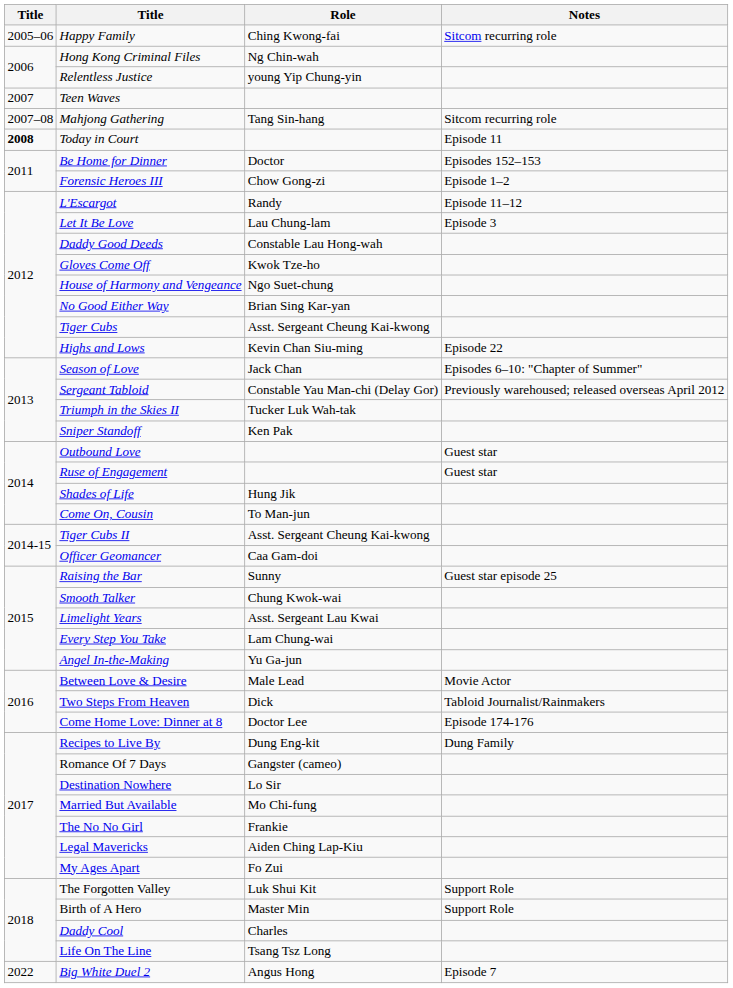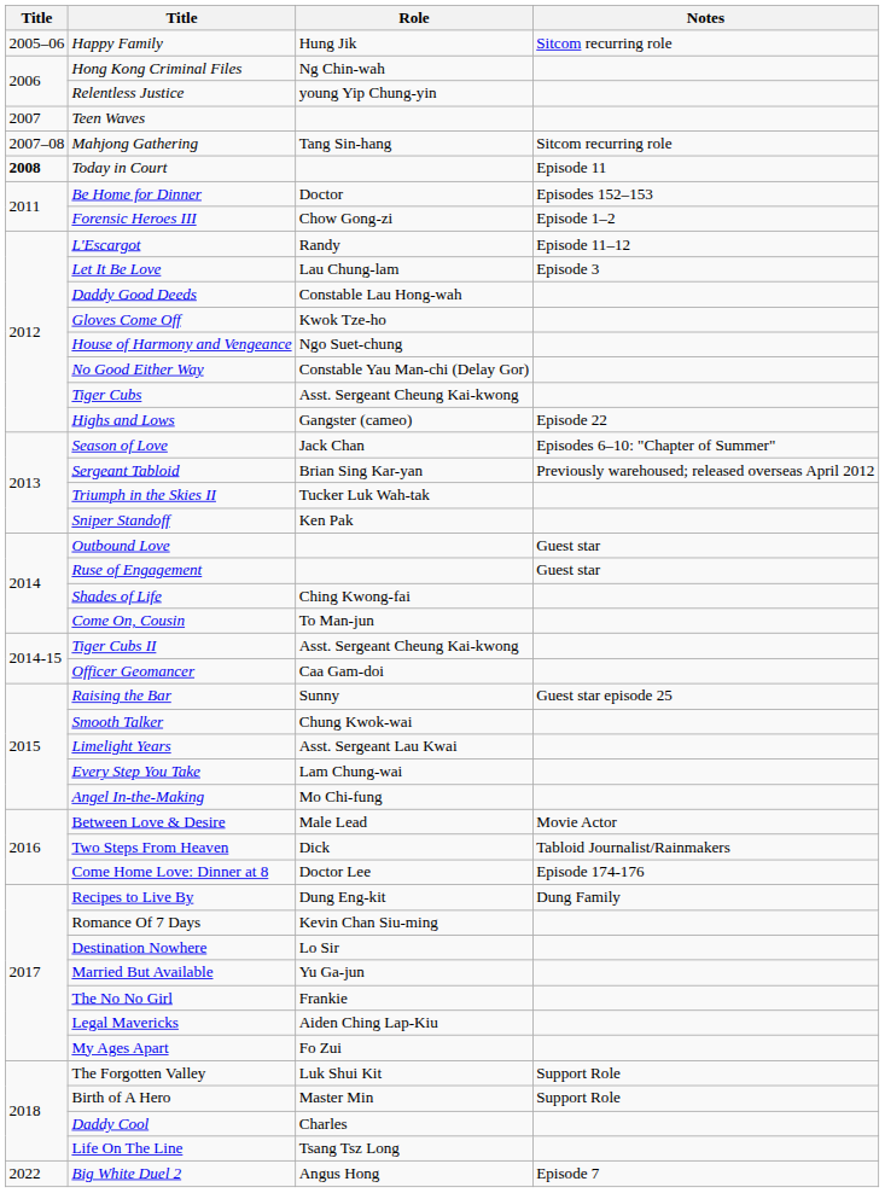 <table class="wikitable plainrowheaders sortable">
 <tr>
 <th scope="col">Title</th>
 <th scope="col">Title</th>
 <th scope="col">Role</th>
 <th scope="col" class="unsortable">Notes</th>
 </tr>
 <tr>
 <td>2005–06</td>
 <td><em>Happy Family</em></td>
-<td>Ching Kwong-fai</td>
+<td>Hung Jik</td>
 <td><a href='#'>Sitcom</a> recurring role</td>
 </tr>
 <tr>
 <td rowspan=2>2006</td>
 <td><em>Hong Kong Criminal Files</em></td>
 <td>Ng Chin-wah</td>
 <td></td>
 </tr>
 <tr>
 <td><em>Relentless Justice</em></td>
 <td>young Yip Chung-yin</td>
 <td></td>
 </tr>
 <tr>
 <td>2007</td>
 <td><em>Teen Waves</em></td>
 <td></td>
 <td></td>
 </tr>
 <tr>
 <td>2007–08</td>
 <td><em>Mahjong Gathering</em></td>
 <td>Tang Sin-hang</td>
 <td>Sitcom recurring role</td>
 </tr>
 <tr>
 <td><strong>2008</strong></td>
 <td><em>Today in Court</em></td>
 <td></td>
 <td>Episode 11</td>
 </tr>
 <tr>
 <td rowspan=2>2011</td>
 <td><em><a href='#'>Be Home for Dinner</a></em></td>
 <td>Doctor</td>
 <td>Episodes 152–153</td>
 </tr>
 <tr>
 <td><em><a href='#'>Forensic Heroes III</a></em></td>
 <td>Chow Gong-zi</td>
 <td>Episode 1–2</td>
 </tr>
 <tr>
 <td rowspan=8>2012</td>
 <td><em><a href='#'>L'Escargot</a></em></td>
 <td>Randy</td>
 <td>Episode 11–12</td>
 </tr>
 <tr>
 <td><em><a href='#'>Let It Be Love</a></em></td>
 <td>Lau Chung-lam</td>
 <td>Episode 3</td>
 </tr>
 <tr>
 <td><em><a href='#'>Daddy Good Deeds</a></em></td>
 <td>Constable Lau Hong-wah</td>
 <td></td>
 </tr>
 <tr>
 <td><em><a href='#'>Gloves Come Off</a></em></td>
 <td>Kwok Tze-ho</td>
 <td></td>
 </tr>
 <tr>
 <td><em><a href='#'>House of Harmony and Vengeance</a></em></td>
 <td>Ngo Suet-chung</td>
 <td></td>
 </tr>
 <tr>
 <td><em><a href='#'>No Good Either Way</a></em></td>
-<td>Brian Sing Kar-yan</td>
+<td>Constable Yau Man-chi (Delay Gor)</td>
 <td></td>
 </tr>
 <tr>
 <td><em><a href='#'>Tiger Cubs</a></em></td>
 <td>Asst. Sergeant Cheung Kai-kwong</td>
 <td></td>
 </tr>
 <tr>
 <td><em><a href='#'>Highs and Lows</a></em></td>
-<td>Kevin Chan Siu-ming</td>
+<td>Gangster (cameo)</td>
 <td>Episode 22</td>
 </tr>
 <tr>
 <td rowspan=4>2013</td>
 <td><em><a href='#'>Season of Love</a></em></td>
 <td>Jack Chan</td>
 <td>Episodes 6–10: "Chapter of Summer"</td>
 </tr>
 <tr>
 <td><em><a href='#'>Sergeant Tabloid</a></em></td>
-<td>Constable Yau Man-chi (Delay Gor)</td>
+<td>Brian Sing Kar-yan</td>
 <td>Previously warehoused; released overseas April 2012</td>
 </tr>
 <tr>
 <td><em><a href='#'>Triumph in the Skies II</a></em></td>
 <td>Tucker Luk Wah-tak</td>
 <td></td>
 </tr>
 <tr>
 <td><em><a href='#'>Sniper Standoff</a></em></td>
 <td>Ken Pak</td>
 <td></td>
 </tr>
 <tr>
 <td rowspan=4>2014</td>
 <td><em><a href='#'>Outbound Love</a></em></td>
 <td></td>
 <td>Guest star</td>
 </tr>
 <tr>
 <td><em><a href='#'>Ruse of Engagement</a></em></td>
 <td></td>
 <td>Guest star</td>
 </tr>
 <tr>
 <td><em><a href='#'>Shades of Life</a></em></td>
-<td>Hung Jik</td>
+<td>Ching Kwong-fai</td>
 <td></td>
 </tr>
 <tr>
 <td><em><a href='#'>Come On, Cousin</a></em></td>
 <td>To Man-jun</td>
 <td></td>
 </tr>
 <tr>
 <td rowspan="2">2014-15</td>
 <td><em><a href='#'>Tiger Cubs II</a></em></td>
 <td>Asst. Sergeant Cheung Kai-kwong</td>
 <td></td>
 </tr>
 <tr>
 <td><em><a href='#'>Officer Geomancer</a></em></td>
 <td>Caa Gam-doi</td>
 <td></td>
 </tr>
 <tr>
 <td rowspan=5>2015</td>
 <td><em><a href='#'>Raising the Bar</a></em></td>
 <td>Sunny</td>
 <td>Guest star episode 25</td>
 </tr>
 <tr>
 <td><em><a href='#'>Smooth Talker</a></em></td>
 <td>Chung Kwok-wai</td>
 <td></td>
 </tr>
 <tr>
 <td><em><a href='#'>Limelight Years</a></em></td>
 <td>Asst. Sergeant Lau Kwai</td>
 <td></td>
 </tr>
 <tr>
 <td><em><a href='#'>Every Step You Take</a></em></td>
 <td>Lam Chung-wai</td>
 <td></td>
 </tr>
 <tr>
 <td><em><a href='#'>Angel In-the-Making</a></em></td>
-<td>Yu Ga-jun</td>
+<td>Mo Chi-fung</td>
 <td></td>
 </tr>
 <tr>
 <td rowspan=3>2016</td>
 <td><a href='#'>Between Love & Desire</a></td>
 <td>Male Lead</td>
 <td>Movie Actor</td>
 </tr>
 <tr>
 <td><a href='#'>Two Steps From Heaven</a></td>
 <td>Dick</td>
 <td>Tabloid Journalist/Rainmakers</td>
 </tr>
 <tr>
 <td><a href='#'>Come Home Love: Dinner at 8</a></td>
 <td>Doctor Lee</td>
 <td>Episode 174-176</td>
 </tr>
 <tr>
 <td rowspan=7>2017</td>
 <td><a href='#'>Recipes to Live By</a></td>
 <td>Dung Eng-kit</td>
 <td>Dung Family</td>
 </tr>
 <tr>
 <td>Romance Of 7 Days</td>
-<td>Gangster (cameo)</td>
+<td>Kevin Chan Siu-ming</td>
 <td></td>
 </tr>
 <tr>
 <td><a href='#'>Destination Nowhere</a></td>
 <td>Lo Sir</td>
 <td></td>
 </tr>
 <tr>
 <td><a href='#'>Married But Available</a></td>
-<td>Mo Chi-fung</td>
+<td>Yu Ga-jun</td>
 <td></td>
 </tr>
 <tr>
 <td><a href='#'>The No No Girl</a></td>
 <td>Frankie</td>
 <td></td>
 </tr>
 <tr>
 <td><a href='#'>Legal Mavericks</a></td>
 <td>Aiden Ching Lap-Kiu</td>
 <td></td>
 </tr>
 <tr>
 <td><a href='#'>My Ages Apart</a></td>
 <td>Fo Zui</td>
 <td></td>
 </tr>
 <tr>
 <td rowspan=4>2018</td>
 <td>The Forgotten Valley</td>
 <td>Luk Shui Kit</td>
 <td>Support Role</td>
 </tr>
 <tr>
 <td>Birth of A Hero</td>
 <td>Master Min</td>
 <td>Support Role</td>
 </tr>
 <tr>
 <td><em><a href='#'>Daddy Cool</a></em></td>
 <td>Charles</td>
 <td></td>
 </tr>
 <tr>
 <td><a href='#'>Life On The Line</a></td>
 <td>Tsang Tsz Long</td>
 <td></td>
 </tr>
 <tr>
 <td>2022</td>
 <td><em><a href='#'>Big White Duel 2</a></em></td>
 <td>Angus Hong</td>
 <td>Episode 7</td>
 </tr>
 </table>
